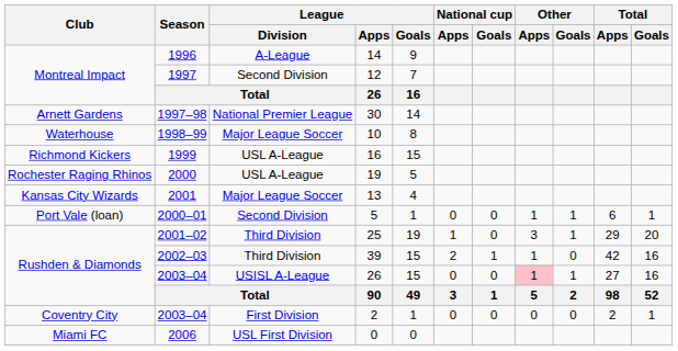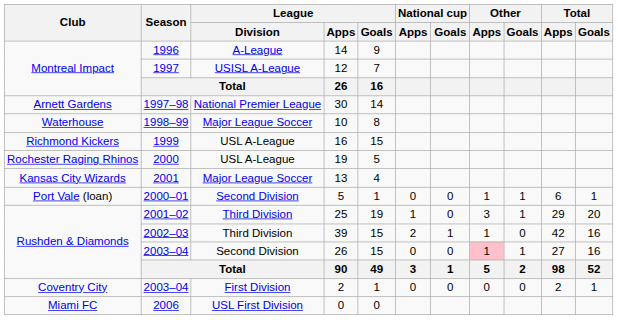 <table class="wikitable" style="text-align:center">
 <tr>
 <th rowspan="2">Club</th>
 <th rowspan="2">Season</th>
 <th colspan="3">League</th>
 <th colspan="2">National cup</th>
 <th colspan="2">Other</th>
 <th colspan="2">Total</th>
 </tr>
 <tr>
 <th>Division</th>
 <th>Apps</th>
 <th>Goals</th>
 <th>Apps</th>
 <th>Goals</th>
 <th>Apps</th>
 <th>Goals</th>
 <th>Apps</th>
 <th>Goals</th>
 </tr>
 <tr>
 <td rowspan="3"><a href='#'>Montreal Impact</a></td>
 <td><a href='#'>1996</a></td>
 <td><a href='#'>A-League</a></td>
 <td>14</td>
 <td>9</td>
 <td></td>
 <td></td>
 <td></td>
 <td></td>
 <td></td>
 <td></td>
 </tr>
 <tr>
 <td><a href='#'>1997</a></td>
-<td>Second Division</td>
+<td><a href='#'>USISL A-League</a></td>
 <td>12</td>
 <td>7</td>
 <td></td>
 <td></td>
 <td></td>
 <td></td>
 <td></td>
 <td></td>
 </tr>
 <tr>
 <th colspan="2">Total</th>
 <th>26</th>
 <th>16</th>
 <th></th>
 <th></th>
 <th></th>
 <th></th>
 <th></th>
 <th></th>
 </tr>
 <tr>
 <td><a href='#'>Arnett Gardens</a></td>
 <td><a href='#'>1997–98</a></td>
 <td><a href='#'>National Premier League</a></td>
 <td>30</td>
 <td>14</td>
 <td></td>
 <td></td>
 <td></td>
 <td></td>
 <td></td>
 <td></td>
 </tr>
 <tr>
 <td><a href='#'>Waterhouse</a></td>
 <td><a href='#'>1998–99</a></td>
 <td><a href='#'>Major League Soccer</a></td>
 <td>10</td>
 <td>8</td>
 <td></td>
 <td></td>
 <td></td>
 <td></td>
 <td></td>
 <td></td>
 </tr>
 <tr>
 <td><a href='#'>Richmond Kickers</a></td>
 <td><a href='#'>1999</a></td>
 <td>USL A-League</td>
 <td>16</td>
 <td>15</td>
 <td></td>
 <td></td>
 <td></td>
 <td></td>
 <td></td>
 <td></td>
 </tr>
 <tr>
 <td><a href='#'>Rochester Raging Rhinos</a></td>
 <td><a href='#'>2000</a></td>
 <td>USL A-League</td>
 <td>19</td>
 <td>5</td>
 <td></td>
 <td></td>
 <td></td>
 <td></td>
 <td></td>
 <td></td>
 </tr>
 <tr>
 <td><a href='#'>Kansas City Wizards</a></td>
 <td><a href='#'>2001</a></td>
 <td><a href='#'>Major League Soccer</a></td>
 <td>13</td>
 <td>4</td>
 <td></td>
 <td></td>
 <td></td>
 <td></td>
 <td></td>
 <td></td>
 </tr>
 <tr>
 <td><a href='#'>Port Vale</a> (loan)</td>
 <td><a href='#'>2000–01</a></td>
 <td><a href='#'>Second Division</a></td>
 <td>5</td>
 <td>1</td>
 <td>0</td>
 <td>0</td>
 <td>1</td>
 <td>1</td>
 <td>6</td>
 <td>1</td>
 </tr>
 <tr>
 <td rowspan="4"><a href='#'>Rushden & Diamonds</a></td>
 <td><a href='#'>2001–02</a></td>
 <td><a href='#'>Third Division</a></td>
 <td>25</td>
 <td>19</td>
 <td>1</td>
 <td>0</td>
 <td>3</td>
 <td>1</td>
 <td>29</td>
 <td>20</td>
 </tr>
 <tr>
 <td><a href='#'>2002–03</a></td>
 <td>Third Division</td>
 <td>39</td>
 <td>15</td>
 <td>2</td>
 <td>1</td>
 <td>1</td>
 <td>0</td>
 <td>42</td>
 <td>16</td>
 </tr>
 <tr>
 <td><a href='#'>2003–04</a></td>
-<td><a href='#'>USISL A-League</a></td>
+<td>Second Division</td>
 <td>26</td>
 <td>15</td>
 <td>0</td>
 <td>0</td>
 <td style="background: pink;">1</td>
 <td>1</td>
 <td>27</td>
 <td>16</td>
 </tr>
 <tr>
 <th colspan="2">Total</th>
 <th>90</th>
 <th>49</th>
 <th>3</th>
 <th>1</th>
 <th>5</th>
 <th>2</th>
 <th>98</th>
 <th>52</th>
 </tr>
 <tr>
 <td><a href='#'>Coventry City</a></td>
 <td><a href='#'>2003–04</a></td>
 <td><a href='#'>First Division</a></td>
 <td>2</td>
 <td>1</td>
 <td>0</td>
 <td>0</td>
 <td>0</td>
 <td>0</td>
 <td>2</td>
 <td>1</td>
 </tr>
 <tr>
 <td><a href='#'>Miami FC</a></td>
 <td><a href='#'>2006</a></td>
 <td><a href='#'>USL First Division</a></td>
 <td>0</td>
 <td>0</td>
 <td></td>
 <td></td>
 <td></td>
 <td></td>
 <td></td>
 <td></td>
 </tr>
 </table>
